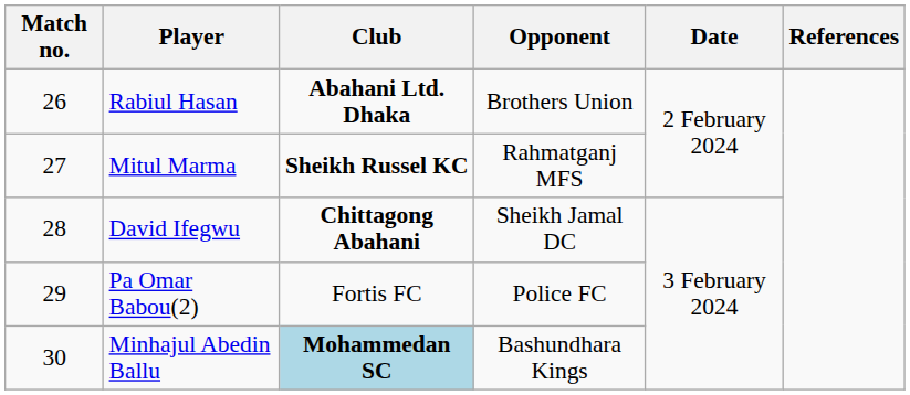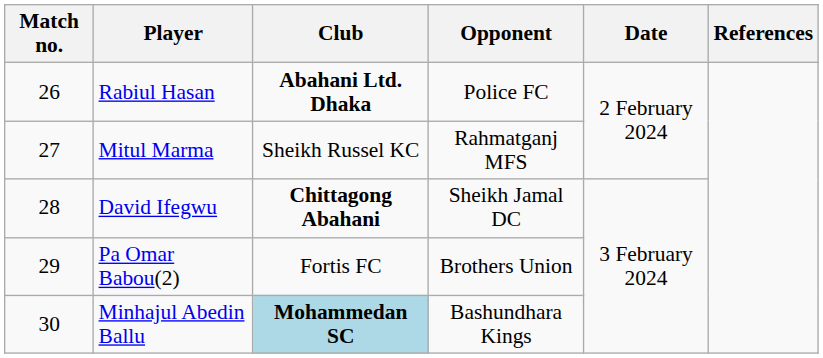 <table class="wikitable" style="text-align:center">
 <tr>
 <th>Match no.</th>
 <th>Player</th>
 <th>Club</th>
 <th>Opponent</th>
 <th>Date</th>
 <th><strong>References</strong></th>
 </tr>
 <tr>
 <td>26</td>
 <td align="left"> <a href='#'>Rabiul Hasan</a></td>
 <td><strong>Abahani Ltd. Dhaka</strong></td>
-<td>Brothers Union</td>
+<td>Police FC</td>
 <td rowspan="2">2 February 2024</td>
 <td rowspan="5"></td>
 </tr>
 <tr>
 <td>27</td>
 <td align="left"> <a href='#'>Mitul Marma</a></td>
-<td><strong>Sheikh Russel KC</strong></td>
+<td>Sheikh Russel KC</td>
 <td>Rahmatganj MFS</td>
 </tr>
 <tr>
 <td>28</td>
 <td align="left"> <a href='#'>David Ifegwu</a></td>
 <td><strong>Chittagong Abahani</strong></td>
 <td>Sheikh Jamal DC</td>
 <td rowspan="3">3 February 2024</td>
 </tr>
 <tr>
 <td>29</td>
 <td align="left"> <a href='#'>Pa Omar Babou</a>(2)</td>
 <td>Fortis FC</td>
-<td>Police FC</td>
+<td>Brothers Union</td>
 </tr>
 <tr>
 <td>30</td>
 <td align="left"> <a href='#'>Minhajul Abedin Ballu</a></td>
 <td style="background: lightblue;"><strong>Mohammedan SC</strong></td>
 <td>Bashundhara Kings</td>
 </tr>
 </table>
